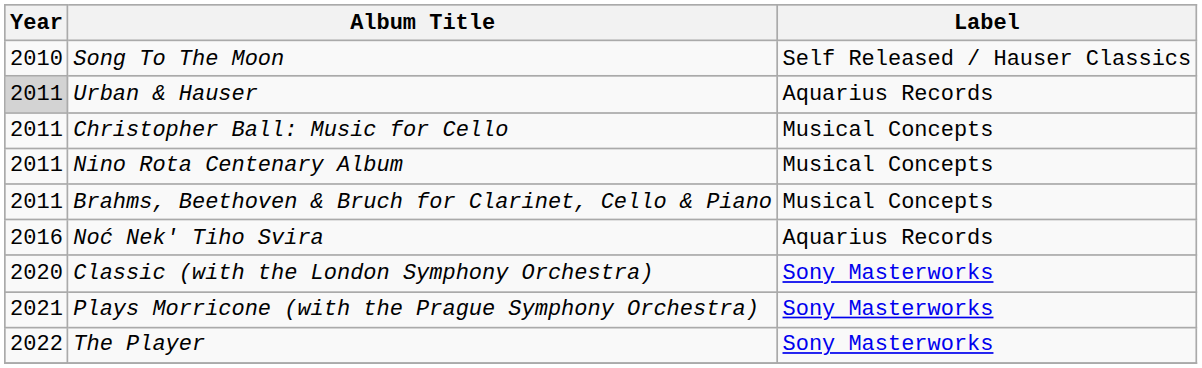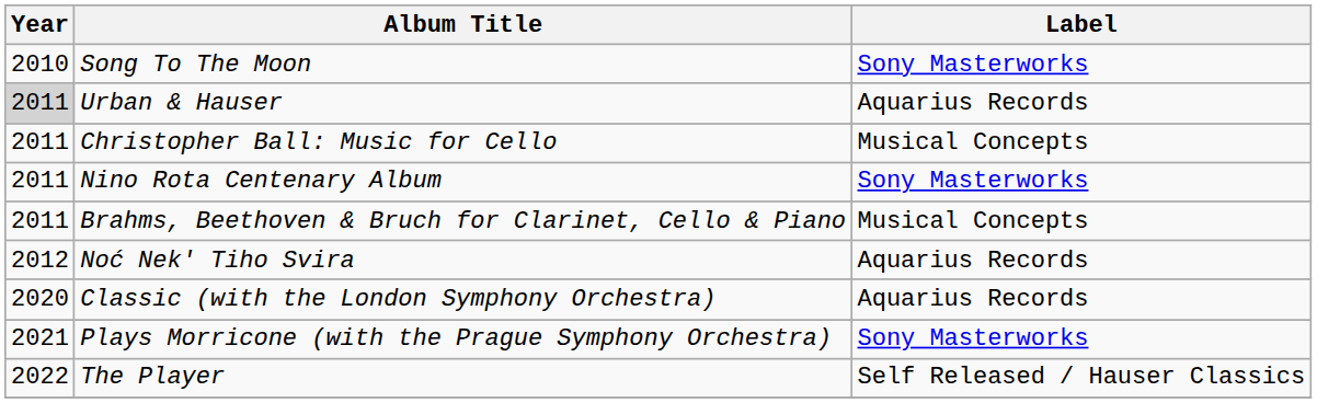 <table class="wikitable">
 <tr>
 <th>Year</th>
 <th>Album Title</th>
 <th>Label</th>
 </tr>
 <tr>
 <td>2010</td>
 <td><em>Song To The Moon</em></td>
-<td>Self Released / Hauser Classics</td>
+<td><a href='#'>Sony Masterworks</a></td>
 </tr>
 <tr>
 <td style="background: lightgrey;">2011</td>
 <td><em>Urban & Hauser</em></td>
 <td>Aquarius Records</td>
 </tr>
 <tr>
 <td>2011</td>
 <td><em>Christopher Ball: Music for Cello</em></td>
 <td>Musical Concepts</td>
 </tr>
 <tr>
 <td>2011</td>
 <td><em>Nino Rota Centenary Album</em></td>
-<td>Musical Concepts</td>
+<td><a href='#'>Sony Masterworks</a></td>
 </tr>
 <tr>
 <td>2011</td>
 <td><em>Brahms, Beethoven & Bruch for Clarinet, Cello & Piano</em></td>
 <td>Musical Concepts</td>
 </tr>
 <tr>
-<td>2016</td>
+<td>2012</td>
 <td><em>Noć Nek' Tiho Svira</em></td>
 <td>Aquarius Records</td>
 </tr>
 <tr>
 <td>2020</td>
 <td><em>Classic (with the London Symphony Orchestra)</em></td>
-<td><a href='#'>Sony Masterworks</a></td>
+<td>Aquarius Records</td>
 </tr>
 <tr>
 <td>2021</td>
 <td><em>Plays Morricone (with the Prague Symphony Orchestra)</em></td>
 <td><a href='#'>Sony Masterworks</a></td>
 </tr>
 <tr>
 <td>2022</td>
 <td><em>The Player</em></td>
-<td><a href='#'>Sony Masterworks</a></td>
+<td>Self Released / Hauser Classics</td>
 </tr>
 <tr>
 </tr>
 </table>
